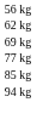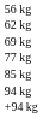 <table>
 <tr>
 <td>56 kg</td>
 <td></td>
 <td></td>
 <td></td>
 </tr>
 <tr>
 <td>62 kg</td>
 <td></td>
 <td></td>
 <td></td>
 </tr>
 <tr>
 <td>69 kg</td>
 <td></td>
 <td></td>
 <td></td>
 </tr>
 <tr>
 <td>77 kg</td>
 <td></td>
 <td></td>
 <td></td>
 </tr>
 <tr>
 <td>85 kg</td>
 <td></td>
 <td></td>
 <td></td>
 </tr>
 <tr>
 <td>94 kg</td>
 <td></td>
 <td></td>
 <td></td>
 </tr>
 <tr>
+<td>+94 kg</td>
+<td></td>
+<td></td>
+<td></td>
+</tr>
+<tr>
 </tr>
 </table>
